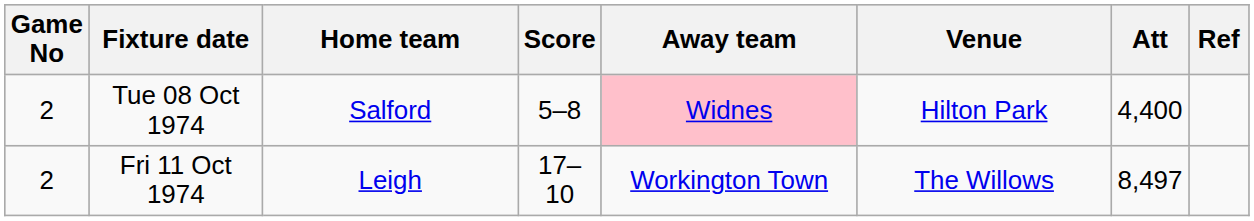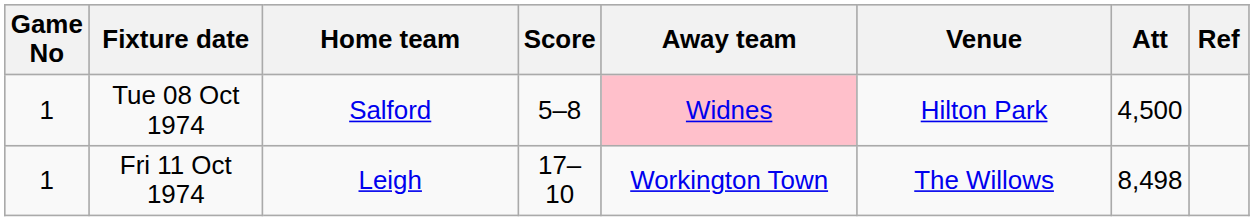 <table class="wikitable" style="text-align:center;">
 <tr>
 <th width=20 abbr="No">Game No</th>
 <th width=100 abbr="Date">Fixture date</th>
 <th width=150 abbr="Home team">Home team</th>
 <th width=40 abbr="Score">Score</th>
 <th width=150 abbr="Away team">Away team</th>
 <th width=150 abbr="Venue">Venue</th>
 <th width=30 abbr="Att">Att</th>
 <th width=30 abbr="Ref">Ref</th>
 </tr>
 <tr>
-<td>2</td>
+<td>1</td>
 <td>Tue 08 Oct 1974</td>
 <td><a href='#'>Salford</a></td>
 <td>5–8</td>
 <td style="background: pink;"><a href='#'>Widnes</a></td>
 <td><a href='#'>Hilton Park</a></td>
-<td>4,400</td>
+<td>4,500</td>
 <td></td>
 </tr>
 <tr>
-<td>2</td>
+<td>1</td>
 <td>Fri 11 Oct 1974</td>
 <td><a href='#'>Leigh</a></td>
 <td>17–10</td>
 <td><a href='#'>Workington Town</a></td>
 <td><a href='#'>The Willows</a></td>
-<td>8,497</td>
+<td>8,498</td>
 <td></td>
 </tr>
 </table>
